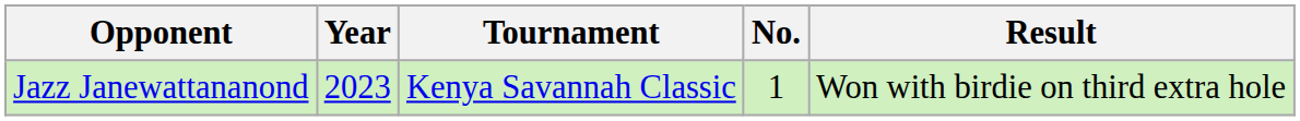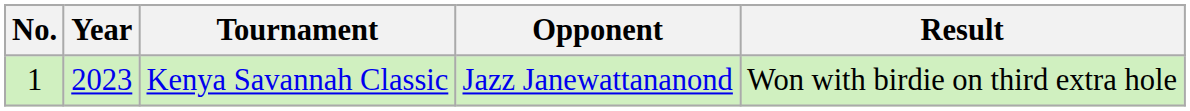 <table class="wikitable" style="font-size:95%;">
 <tr>
-<th>Opponent</th>
+<th>No.</th>
 <th>Year</th>
 <th>Tournament</th>
-<th>No.</th>
+<th>Opponent</th>
 <th>Result</th>
 </tr>
 <tr style="background:#D0F0C0;">
-<td> <a href='#'>Jazz Janewattananond</a></td>
+<td align=center>1</td>
 <td><a href='#'>2023</a></td>
 <td><a href='#'>Kenya Savannah Classic</a></td>
-<td align=center>1</td>
+<td> <a href='#'>Jazz Janewattananond</a></td>
 <td>Won with birdie on third extra hole</td>
 </tr>
 </table>
